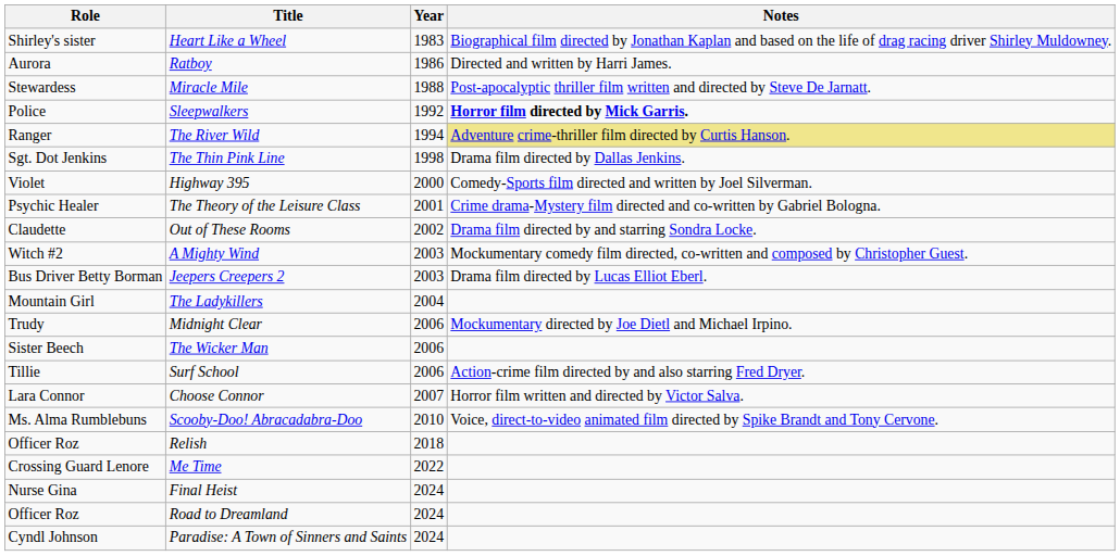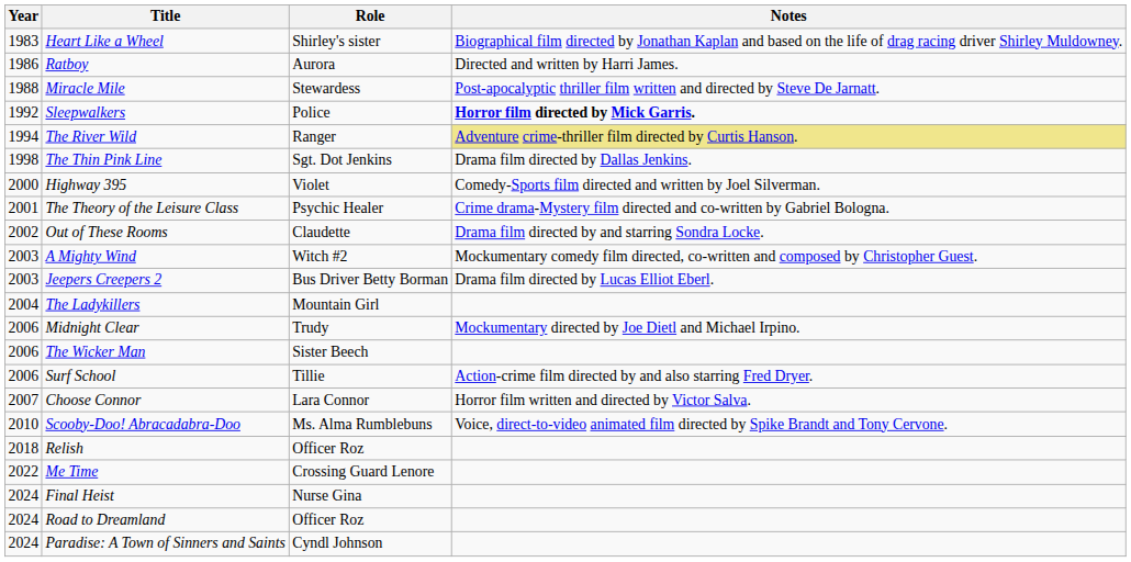 <table class="wikitable sortable">
 <tr>
+<th>Year</th>
+<th>Title</th>
 <th>Role</th>
-<th>Title</th>
-<th>Year</th>
 <th class="unsortable">Notes</th>
 </tr>
 <tr>
+<td>1983</td>
+<td><em><a href='#'>Heart Like a Wheel</a></em></td>
 <td>Shirley's sister</td>
-<td><em><a href='#'>Heart Like a Wheel</a></em></td>
-<td>1983</td>
 <td><a href='#'>Biographical film</a> <a href='#'>directed</a> by <a href='#'>Jonathan Kaplan</a> and based on the life of <a href='#'>drag racing</a> driver <a href='#'>Shirley Muldowney</a>.</td>
 </tr>
 <tr>
+<td>1986</td>
+<td><em><a href='#'>Ratboy</a></em></td>
 <td>Aurora</td>
-<td><em><a href='#'>Ratboy</a></em></td>
-<td>1986</td>
 <td>Directed and written by Harri James.</td>
 </tr>
 <tr>
+<td>1988</td>
+<td><em><a href='#'>Miracle Mile</a></em></td>
 <td>Stewardess</td>
-<td><em><a href='#'>Miracle Mile</a></em></td>
-<td>1988</td>
 <td><a href='#'>Post-apocalyptic</a> <a href='#'>thriller film</a> <a href='#'>written</a> and directed by <a href='#'>Steve De Jarnatt</a>.</td>
 </tr>
 <tr>
+<td>1992</td>
+<td><em><a href='#'>Sleepwalkers</a></em></td>
 <td>Police</td>
-<td><em><a href='#'>Sleepwalkers</a></em></td>
-<td>1992</td>
 <td><strong><a href='#'>Horror film</a> directed by <a href='#'>Mick Garris</a>.</strong></td>
 </tr>
 <tr>
+<td>1994</td>
+<td><em><a href='#'>The River Wild</a></em></td>
 <td>Ranger</td>
-<td><em><a href='#'>The River Wild</a></em></td>
-<td>1994</td>
 <td style="background: khaki;"><a href='#'>Adventure</a> <a href='#'>crime</a>-thriller film directed by <a href='#'>Curtis Hanson</a>.</td>
 </tr>
 <tr>
+<td>1998</td>
+<td><em><a href='#'>The Thin Pink Line</a></em></td>
 <td>Sgt. Dot Jenkins</td>
-<td><em><a href='#'>The Thin Pink Line</a></em></td>
-<td>1998</td>
 <td>Drama film directed by <a href='#'>Dallas Jenkins</a>.</td>
 </tr>
 <tr>
+<td>2000</td>
+<td><em>Highway 395</em></td>
 <td>Violet</td>
-<td><em>Highway 395</em></td>
-<td>2000</td>
 <td>Comedy-<a href='#'>Sports film</a> directed and written by Joel Silverman.</td>
 </tr>
 <tr>
+<td>2001</td>
+<td><em>The Theory of the Leisure Class</em></td>
 <td>Psychic Healer</td>
-<td><em>The Theory of the Leisure Class</em></td>
-<td>2001</td>
 <td><a href='#'>Crime drama</a>-<a href='#'>Mystery film</a> directed and co-written by Gabriel Bologna.</td>
 </tr>
 <tr>
+<td>2002</td>
+<td><em>Out of These Rooms</em></td>
 <td>Claudette</td>
-<td><em>Out of These Rooms</em></td>
-<td>2002</td>
 <td><a href='#'>Drama film</a> directed by and starring <a href='#'>Sondra Locke</a>.</td>
 </tr>
 <tr>
+<td>2003</td>
+<td><em><a href='#'>A Mighty Wind</a></em></td>
 <td>Witch #2</td>
-<td><em><a href='#'>A Mighty Wind</a></em></td>
-<td>2003</td>
 <td>Mockumentary comedy film directed, co-written and <a href='#'>composed</a> by <a href='#'>Christopher Guest</a>.</td>
 </tr>
 <tr>
+<td>2003</td>
+<td><em><a href='#'>Jeepers Creepers 2</a></em></td>
 <td>Bus Driver Betty Borman</td>
-<td><em><a href='#'>Jeepers Creepers 2</a></em></td>
-<td>2003</td>
 <td>Drama film directed by <a href='#'>Lucas Elliot Eberl</a>.</td>
 </tr>
 <tr>
+<td>2004</td>
+<td><em><a href='#'>The Ladykillers</a></em></td>
 <td>Mountain Girl</td>
-<td><em><a href='#'>The Ladykillers</a></em></td>
-<td>2004</td>
 <td></td>
 </tr>
 <tr>
+<td>2006</td>
+<td><em>Midnight Clear</em></td>
 <td>Trudy</td>
-<td><em>Midnight Clear</em></td>
-<td>2006</td>
 <td><a href='#'>Mockumentary</a> directed by <a href='#'>Joe Dietl</a> and Michael Irpino.</td>
 </tr>
 <tr>
+<td>2006</td>
+<td><em><a href='#'>The Wicker Man</a></em></td>
 <td>Sister Beech</td>
-<td><em><a href='#'>The Wicker Man</a></em></td>
-<td>2006</td>
 <td></td>
 </tr>
 <tr>
+<td>2006</td>
+<td><em>Surf School</em></td>
 <td>Tillie</td>
-<td><em>Surf School</em></td>
-<td>2006</td>
 <td><a href='#'>Action</a>-crime film directed by and also starring <a href='#'>Fred Dryer</a>.</td>
 </tr>
 <tr>
+<td>2007</td>
+<td><em>Choose Connor</em></td>
 <td>Lara Connor</td>
-<td><em>Choose Connor</em></td>
-<td>2007</td>
 <td>Horror film written and directed by <a href='#'>Victor Salva</a>.</td>
 </tr>
 <tr>
+<td>2010</td>
+<td><em><a href='#'>Scooby-Doo! Abracadabra-Doo</a></em></td>
 <td>Ms. Alma Rumblebuns</td>
-<td><em><a href='#'>Scooby-Doo! Abracadabra-Doo</a></em></td>
-<td>2010</td>
 <td>Voice, <a href='#'>direct-to-video</a> <a href='#'>animated film</a> directed by <a href='#'>Spike Brandt and Tony Cervone</a>.</td>
 </tr>
 <tr>
+<td>2018</td>
+<td><em>Relish</em></td>
 <td>Officer Roz</td>
-<td><em>Relish</em></td>
-<td>2018</td>
 <td></td>
 </tr>
 <tr>
+<td>2022</td>
+<td><em><a href='#'>Me Time</a></em></td>
 <td>Crossing Guard Lenore</td>
-<td><em><a href='#'>Me Time</a></em></td>
-<td>2022</td>
 <td></td>
 </tr>
 <tr>
+<td>2024</td>
+<td><em>Final Heist</em></td>
 <td>Nurse Gina</td>
-<td><em>Final Heist</em></td>
-<td>2024</td>
 <td></td>
 </tr>
 <tr>
+<td>2024</td>
+<td><em>Road to Dreamland</em></td>
 <td>Officer Roz</td>
-<td><em>Road to Dreamland</em></td>
-<td>2024</td>
 <td></td>
 </tr>
 <tr>
+<td>2024</td>
+<td><em>Paradise: A Town of Sinners and Saints</em></td>
 <td>Cyndl Johnson</td>
-<td><em>Paradise: A Town of Sinners and Saints</em></td>
-<td>2024</td>
 <td></td>
 </tr>
 </table>
